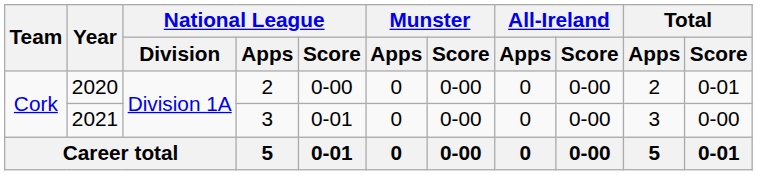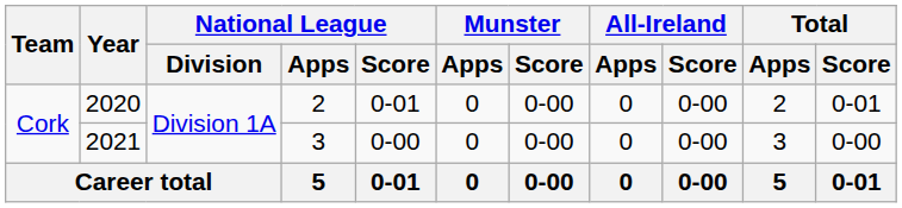 <table class="wikitable" style="text-align:center">
 <tr>
 <th rowspan="2">Team</th>
 <th rowspan="2">Year</th>
 <th colspan="3"><a href='#'>National League</a></th>
 <th colspan="2"><a href='#'>Munster</a></th>
 <th colspan="2"><a href='#'>All-Ireland</a></th>
 <th colspan="2">Total</th>
 </tr>
 <tr>
 <th>Division</th>
 <th>Apps</th>
 <th>Score</th>
 <th>Apps</th>
 <th>Score</th>
 <th>Apps</th>
 <th>Score</th>
 <th>Apps</th>
 <th>Score</th>
 </tr>
 <tr>
 <td rowspan="2"><a href='#'>Cork</a></td>
 <td>2020</td>
 <td rowspan="2"><a href='#'>Division 1A</a></td>
 <td>2</td>
-<td>0-00</td>
+<td>0-01</td>
 <td>0</td>
 <td>0-00</td>
 <td>0</td>
 <td>0-00</td>
 <td>2</td>
 <td>0-01</td>
 </tr>
 <tr>
 <td>2021</td>
 <td>3</td>
-<td>0-01</td>
+<td>0-00</td>
 <td>0</td>
 <td>0-00</td>
 <td>0</td>
 <td>0-00</td>
 <td>3</td>
 <td>0-00</td>
 </tr>
 <tr>
 <th colspan="3">Career total</th>
 <th>5</th>
 <th>0-01</th>
 <th>0</th>
 <th>0-00</th>
 <th>0</th>
 <th>0-00</th>
 <th>5</th>
 <th>0-01</th>
 </tr>
 </table>
